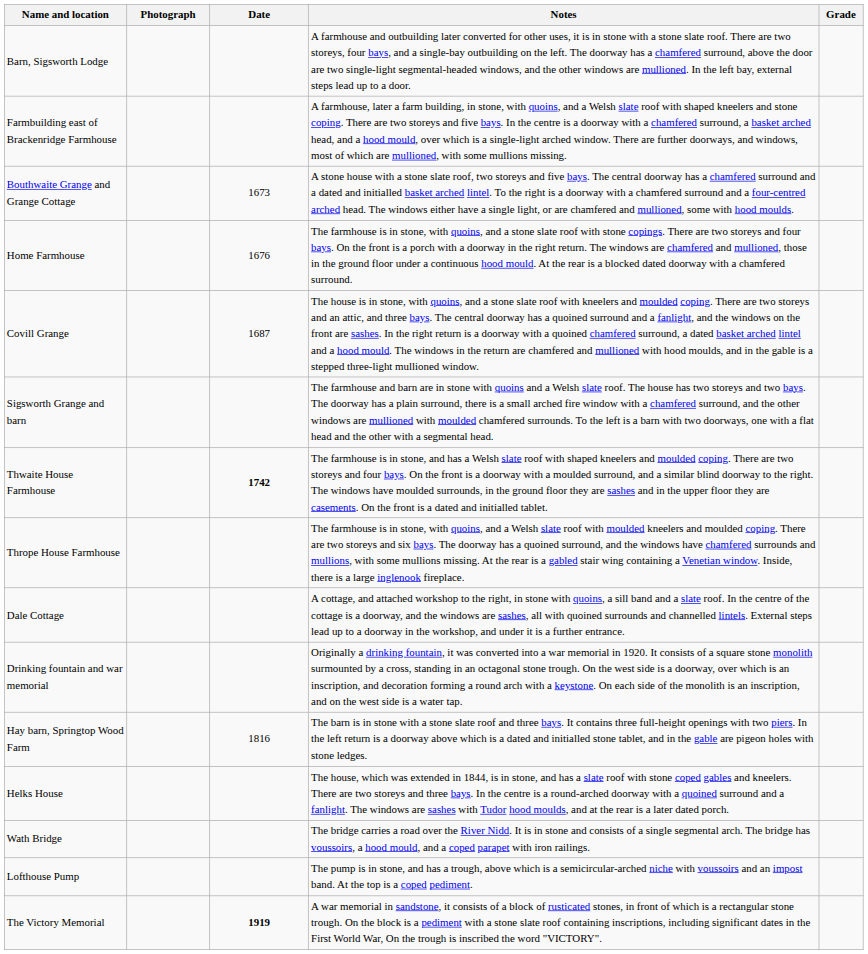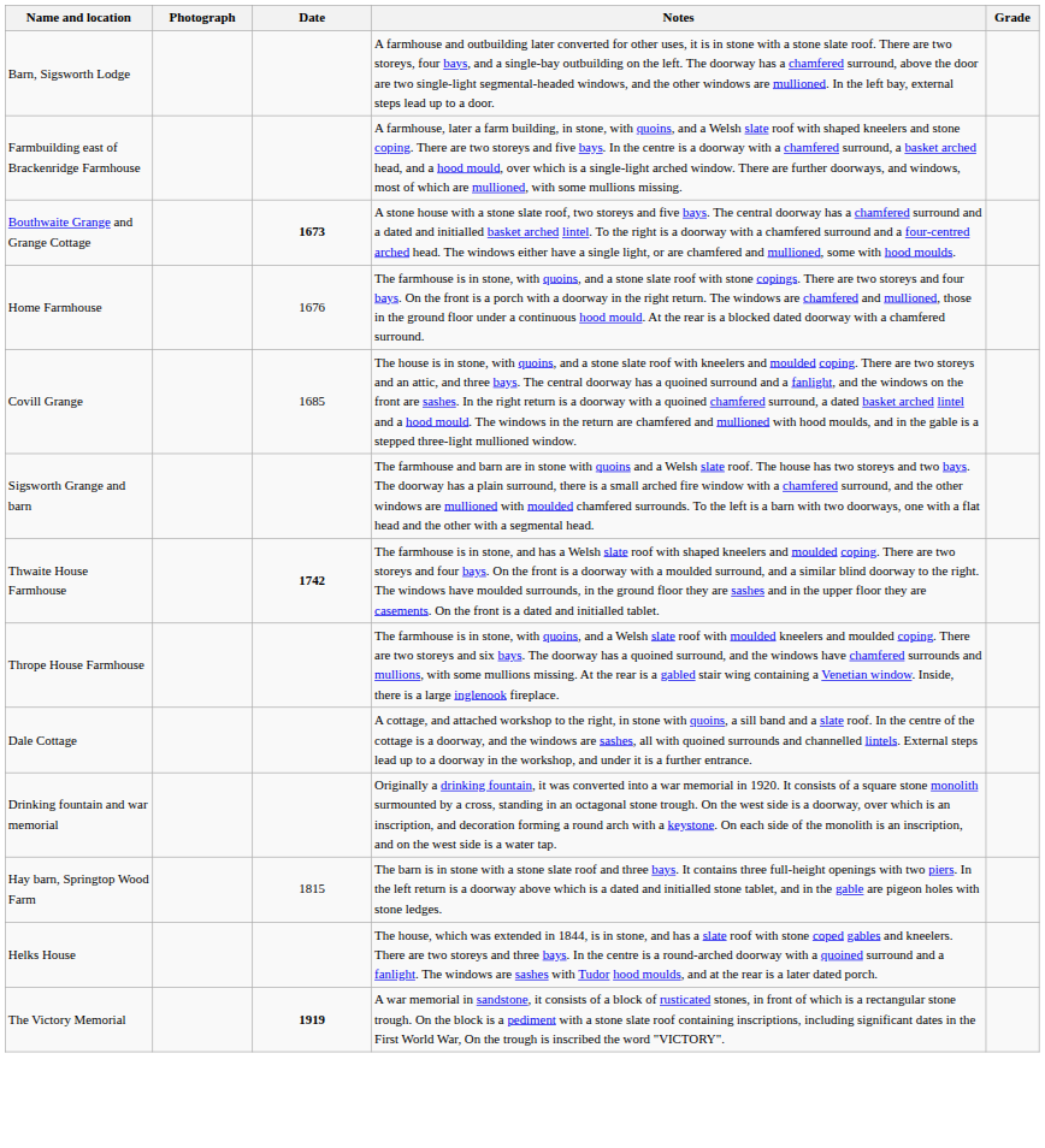 <table class="wikitable sortable plainrowheaders" style="width:100%; border:0px; text-align:left; line-height:150%">
 <tr>
 <th scope="col"  style="width:150px">Name and location</th>
 <th scope="col"  style="width:100px" class="unsortable">Photograph</th>
 <th scope="col"  style="width:120px">Date</th>
 <th scope="col"  style="width:650px" class="unsortable">Notes</th>
 <th scope="col"  style="width:50px">Grade</th>
 </tr>
 <tr>
 <td>Barn, Sigsworth Lodge<br><small></small></td>
 <td></td>
 <td align="center"></td>
 <td>A farmhouse and outbuilding later converted for other uses, it is in stone with a stone slate roof.  There are two storeys, four <a href='#'>bays</a>, and a single-bay outbuilding on the left.  The doorway has a <a href='#'>chamfered</a> surround, above the door are two single-light segmental-headed windows, and the other windows are <a href='#'>mullioned</a>.  In the left bay, external steps lead up to a door.</td>
 <td align="center" ></td>
 </tr>
 <tr>
 <td>Farmbuilding east of Brackenridge Farmhouse<br><small></small></td>
 <td></td>
 <td align="center"></td>
 <td>A farmhouse, later a farm building, in stone, with <a href='#'>quoins</a>, and a Welsh <a href='#'>slate</a> roof with shaped kneelers and stone <a href='#'>coping</a>.  There are two storeys and five <a href='#'>bays</a>.  In the centre is a doorway with a <a href='#'>chamfered</a> surround, a <a href='#'>basket arched</a> head, and a <a href='#'>hood mould</a>, over which is a single-light arched window.  There are further doorways, and windows, most of which are <a href='#'>mullioned</a>, with some mullions missing.</td>
 <td align="center" ></td>
 </tr>
 <tr>
 <td><a href='#'>Bouthwaite Grange</a> and Grange Cottage<br><small></small></td>
 <td></td>
-<td align="center">1673</td>
+<td align="center"><strong>1673</strong></td>
 <td>A stone house with a stone slate roof, two storeys and five <a href='#'>bays</a>.  The central doorway has a <a href='#'>chamfered</a> surround and a dated and initialled <a href='#'>basket arched</a> <a href='#'>lintel</a>.  To the right is a doorway with a chamfered surround and a <a href='#'>four-centred arched</a> head.  The windows either have a single light, or are chamfered and <a href='#'>mullioned</a>, some with <a href='#'>hood moulds</a>.</td>
 <td align="center" ></td>
 </tr>
 <tr>
 <td>Home Farmhouse<br><small></small></td>
 <td></td>
 <td align="center">1676</td>
 <td>The farmhouse is in stone, with <a href='#'>quoins</a>, and a stone slate roof with stone <a href='#'>copings</a>.  There are two storeys and four <a href='#'>bays</a>.  On the front is a porch with a doorway in the right return.  The windows are <a href='#'>chamfered</a> and <a href='#'>mullioned</a>, those in the ground floor under a continuous <a href='#'>hood mould</a>.  At the rear is a blocked dated  doorway with a chamfered surround.</td>
 <td align="center" ></td>
 </tr>
 <tr>
 <td>Covill Grange<br><small></small></td>
 <td></td>
-<td align="center">1687</td>
+<td align="center">1685</td>
 <td>The house is in stone, with <a href='#'>quoins</a>, and a stone slate roof with kneelers and <a href='#'>moulded</a> <a href='#'>coping</a>.  There are two storeys and an attic, and three <a href='#'>bays</a>.  The central doorway has a quoined surround and a <a href='#'>fanlight</a>, and the windows on the front are <a href='#'>sashes</a>.  In the right return is a doorway with a quoined <a href='#'>chamfered</a> surround, a dated <a href='#'>basket arched</a> <a href='#'>lintel</a> and a <a href='#'>hood mould</a>.  The windows in the return are chamfered and <a href='#'>mullioned</a> with hood moulds, and in the gable is a stepped three-light mullioned window.</td>
 <td align="center" ></td>
 </tr>
 <tr>
 <td>Sigsworth Grange and barn<br><small></small></td>
 <td></td>
 <td align="center"></td>
 <td>The farmhouse and barn are in stone with <a href='#'>quoins</a> and a Welsh <a href='#'>slate</a> roof.  The house has two storeys and two <a href='#'>bays</a>.  The doorway has a plain surround, there is a small arched fire window with a <a href='#'>chamfered</a> surround, and the other windows are <a href='#'>mullioned</a> with <a href='#'>moulded</a> chamfered surrounds.  To the left is a barn with two doorways, one with a flat head and the other with a segmental head.</td>
 <td align="center" ></td>
 </tr>
 <tr>
 <td>Thwaite House Farmhouse<br><small></small></td>
 <td></td>
 <td align="center"><strong>1742</strong></td>
 <td>The farmhouse is in stone, and has a Welsh <a href='#'>slate</a> roof with shaped kneelers and <a href='#'>moulded</a> <a href='#'>coping</a>.  There are two storeys and four <a href='#'>bays</a>.  On the front is a doorway with a moulded surround, and a similar blind doorway to the right.  The windows have moulded surrounds, in the ground floor they are <a href='#'>sashes</a> and in the upper floor they are <a href='#'>casements</a>.  On the front is a dated and initialled tablet.</td>
 <td align="center" ></td>
 </tr>
 <tr>
 <td>Thrope House Farmhouse<br><small></small></td>
 <td></td>
 <td align="center"></td>
 <td>The farmhouse is in stone, with <a href='#'>quoins</a>, and a Welsh <a href='#'>slate</a> roof with <a href='#'>moulded</a> kneelers and moulded <a href='#'>coping</a>.  There are two storeys and six <a href='#'>bays</a>.  The doorway has a quoined surround, and the windows have <a href='#'>chamfered</a> surrounds and <a href='#'>mullions</a>, with some mullions missing.  At the rear is a <a href='#'>gabled</a> stair wing containing a <a href='#'>Venetian window</a>.  Inside, there is a large <a href='#'>inglenook</a> fireplace.</td>
 <td align="center" ></td>
 </tr>
 <tr>
 <td>Dale Cottage<br><small></small></td>
 <td></td>
 <td align="center"></td>
 <td>A cottage, and attached workshop to the right, in stone with <a href='#'>quoins</a>, a sill band and a <a href='#'>slate</a> roof.  In the centre of the cottage is a doorway, and the windows are <a href='#'>sashes</a>, all with quoined surrounds and channelled <a href='#'>lintels</a>.  External steps lead up to a doorway in the workshop, and under it is a further entrance.</td>
 <td align="center" ></td>
 </tr>
 <tr>
 <td>Drinking fountain and war memorial<br><small></small></td>
 <td></td>
 <td align="center"></td>
 <td>Originally a <a href='#'>drinking fountain</a>, it was converted into a war memorial in 1920.  It consists of a square stone <a href='#'>monolith</a> surmounted by a cross, standing in an octagonal stone trough.  On the west side is a doorway, over which is an inscription, and decoration forming a round arch with a <a href='#'>keystone</a>.  On each side of the monolith is an inscription, and on the west side is a water tap.</td>
 <td align="center" ></td>
 </tr>
 <tr>
 <td>Hay barn, Springtop Wood Farm<br><small></small></td>
 <td></td>
-<td align="center">1816</td>
+<td align="center">1815</td>
 <td>The barn is in stone with a stone slate roof and three <a href='#'>bays</a>.  It contains three full-height openings with two <a href='#'>piers</a>.  In the left return is a doorway above which is a dated and initialled stone tablet, and in the <a href='#'>gable</a> are pigeon holes with stone ledges.</td>
 <td align="center" ></td>
 </tr>
 <tr>
 <td>Helks House<br><small></small></td>
 <td></td>
 <td align="center"></td>
 <td>The house, which was extended in 1844, is in stone, and has a <a href='#'>slate</a> roof with stone <a href='#'>coped</a> <a href='#'>gables</a> and kneelers.  There are two storeys and three <a href='#'>bays</a>.  In the centre is a round-arched doorway with a <a href='#'>quoined</a> surround and a <a href='#'>fanlight</a>.  The windows are <a href='#'>sashes</a> with <a href='#'>Tudor</a> <a href='#'>hood moulds</a>, and at the rear is a later dated porch.</td>
-<td align="center" ></td>
-</tr>
-<tr>
-<td>Wath Bridge<br><small></small></td>
-<td></td>
-<td align="center"></td>
-<td>The bridge carries a road over the <a href='#'>River Nidd</a>.  It is in stone and consists of a single segmental arch.  The bridge has <a href='#'>voussoirs</a>, a <a href='#'>hood mould</a>, and a <a href='#'>coped</a> <a href='#'>parapet</a> with iron railings.</td>
-<td align="center" ></td>
-</tr>
-<tr>
-<td>Lofthouse Pump<br><small></small></td>
-<td></td>
-<td align="center"></td>
-<td>The pump is in stone, and has a trough, above which is a semicircular-arched <a href='#'>niche</a> with <a href='#'>voussoirs</a> and an <a href='#'>impost</a> band.  At the top is a <a href='#'>coped</a> <a href='#'>pediment</a>.</td>
 <td align="center" ></td>
 </tr>
 <tr>
 <td>The Victory Memorial<br><small></small></td>
 <td></td>
 <td align="center"><strong>1919</strong></td>
 <td>A war memorial in <a href='#'>sandstone</a>, it consists of a block of <a href='#'>rusticated</a> stones, in front of which is a rectangular stone trough.  On the block is a <a href='#'>pediment</a> with a stone slate roof containing inscriptions, including significant dates in the First World War,  On the trough is inscribed the word "VICTORY".</td>
 <td align="center" ></td>
 </tr>
 <tr>
 </tr>
 </table>
